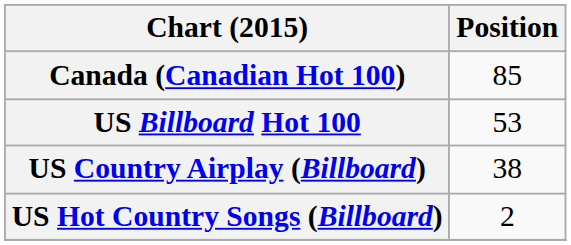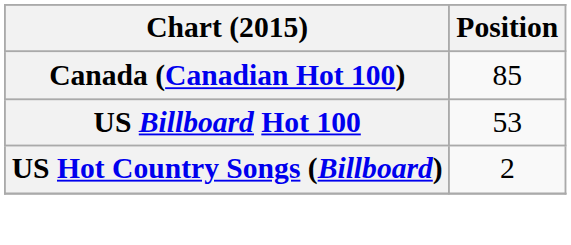 <table class="wikitable plainrowheaders sortable" style="text-align:center">
 <tr>
 <th scope="col">Chart (2015)</th>
 <th scope="col">Position</th>
 </tr>
 <tr>
 <th scope="row">Canada (<a href='#'>Canadian Hot 100</a>)</th>
 <td align="center">85</td>
 </tr>
 <tr>
 <th scope="row">US <em><a href='#'>Billboard</a></em> <a href='#'>Hot 100</a></th>
 <td align="center">53</td>
 </tr>
 <tr>
-<th scope="row">US <a href='#'>Country Airplay</a> (<em><a href='#'>Billboard</a></em>)</th>
-<td align="center">38</td>
-</tr>
-<tr>
 <th scope="row">US <a href='#'>Hot Country Songs</a> (<em><a href='#'>Billboard</a></em>)</th>
 <td align="center">2</td>
 </tr>
 <tr>
 </tr>
 </table>
